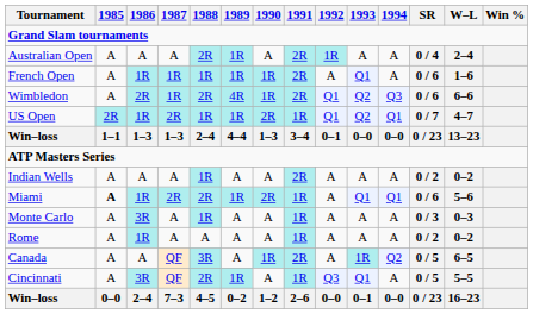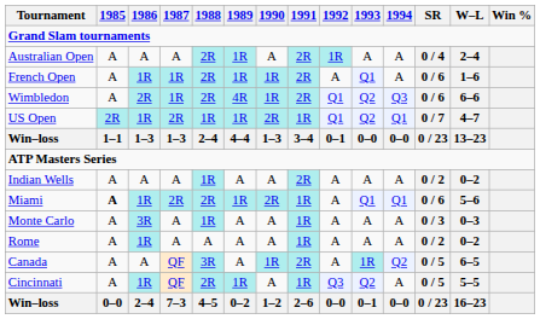 <table class=wikitable style=text-align:center>
 <tr>
 <th>Tournament</th>
 <th><a href='#'>1985</a></th>
 <th><a href='#'>1986</a></th>
 <th><a href='#'>1987</a></th>
 <th><a href='#'>1988</a></th>
 <th><a href='#'>1989</a></th>
 <th><a href='#'>1990</a></th>
 <th><a href='#'>1991</a></th>
 <th><a href='#'>1992</a></th>
 <th><a href='#'>1993</a></th>
 <th><a href='#'>1994</a></th>
 <th>SR</th>
 <th>W–L</th>
 <th>Win %</th>
 </tr>
 <tr>
 <td colspan=25 style=text-align:left><a href='#'><strong>Grand Slam tournaments</strong></a></td>
 </tr>
 <tr>
 <td align=left><a href='#'>Australian Open</a></td>
 <td>A</td>
 <td>A</td>
 <td>A</td>
 <td style=background:#afeeee><a href='#'>2R</a></td>
 <td style=background:#afeeee><a href='#'>1R</a></td>
 <td>A</td>
 <td style=background:#afeeee><a href='#'>2R</a></td>
 <td style=background:#afeeee><a href='#'>1R</a></td>
 <td>A</td>
 <td>A</td>
 <th>0 / 4</th>
 <th>2–4</th>
 <th></th>
 </tr>
 <tr>
 <td align=left><a href='#'>French Open</a></td>
 <td>A</td>
 <td style=background:#afeeee><a href='#'>1R</a></td>
 <td style=background:#afeeee><a href='#'>1R</a></td>
-<td style=background:#afeeee><a href='#'>1R</a></td>
+<td style=background:#afeeee><a href='#'>2R</a></td>
 <td style=background:#afeeee><a href='#'>1R</a></td>
 <td style=background:#afeeee><a href='#'>1R</a></td>
 <td style=background:#afeeee><a href='#'>2R</a></td>
 <td>A</td>
 <td style=background:#ecf2ff><a href='#'>Q1</a></td>
 <td>A</td>
 <th>0 / 6</th>
 <th>1–6</th>
 <th></th>
 </tr>
 <tr>
 <td align=left><a href='#'>Wimbledon</a></td>
 <td>A</td>
 <td style=background:#afeeee><a href='#'>2R</a></td>
 <td style=background:#afeeee><a href='#'>1R</a></td>
 <td style=background:#afeeee><a href='#'>2R</a></td>
 <td style=background:#afeeee><a href='#'>4R</a></td>
 <td style=background:#afeeee><a href='#'>1R</a></td>
 <td style=background:#afeeee><a href='#'>2R</a></td>
 <td style=background:#ecf2ff><a href='#'>Q1</a></td>
 <td style=background:#ecf2ff><a href='#'>Q2</a></td>
 <td style=background:#ecf2ff><a href='#'>Q3</a></td>
 <th>0 / 6</th>
 <th>6–6</th>
 <th></th>
 </tr>
 <tr>
 <td align=left><a href='#'>US Open</a></td>
 <td style=background:#afeeee><a href='#'>2R</a></td>
 <td style=background:#afeeee><a href='#'>1R</a></td>
 <td style=background:#afeeee><a href='#'>2R</a></td>
 <td style=background:#afeeee><a href='#'>1R</a></td>
 <td style=background:#afeeee><a href='#'>1R</a></td>
 <td style=background:#afeeee><a href='#'>2R</a></td>
 <td style=background:#afeeee><a href='#'>1R</a></td>
 <td style=background:#ecf2ff><a href='#'>Q1</a></td>
 <td style=background:#ecf2ff><a href='#'>Q2</a></td>
 <td style=background:#ecf2ff><a href='#'>Q1</a></td>
 <th>0 / 7</th>
 <th>4–7</th>
 <th></th>
 </tr>
 <tr>
 <th style=text-align:left>Win–loss</th>
 <th>1–1</th>
 <th>1–3</th>
 <th>1–3</th>
 <th>2–4</th>
 <th>4–4</th>
 <th>1–3</th>
 <th>3–4</th>
 <th>0–1</th>
 <th>0–0</th>
 <th>0–0</th>
 <th>0 / 23</th>
 <th>13–23</th>
 <th></th>
 </tr>
 <tr>
 <td colspan=23 align=left><strong>ATP Masters Series</strong></td>
 </tr>
 <tr>
 <td align=left><a href='#'>Indian Wells</a></td>
 <td>A</td>
 <td>A</td>
 <td>A</td>
 <td bgcolor=afeeee><a href='#'>1R</a></td>
 <td>A</td>
 <td>A</td>
 <td bgcolor=afeeee><a href='#'>2R</a></td>
 <td>A</td>
 <td>A</td>
 <td>A</td>
 <th>0 / 2</th>
 <th>0–2</th>
 <th></th>
 </tr>
 <tr>
 <td align=left><a href='#'>Miami</a></td>
 <td><strong>A</strong></td>
 <td bgcolor=afeeee><a href='#'>1R</a></td>
 <td bgcolor=afeeee><a href='#'>2R</a></td>
 <td bgcolor=afeeee><a href='#'>2R</a></td>
 <td bgcolor=afeeee><a href='#'>1R</a></td>
 <td bgcolor=afeeee><a href='#'>2R</a></td>
 <td bgcolor=afeeee><a href='#'>1R</a></td>
 <td>A</td>
 <td bgcolor=ecf2ff><a href='#'>Q1</a></td>
 <td bgcolor=ecf2ff><a href='#'>Q1</a></td>
 <th>0 / 6</th>
 <th>5–6</th>
 <th></th>
 </tr>
 <tr>
 <td align=left><a href='#'>Monte Carlo</a></td>
 <td>A</td>
 <td bgcolor=afeeee><a href='#'>3R</a></td>
 <td>A</td>
 <td bgcolor=afeeee><a href='#'>1R</a></td>
 <td>A</td>
 <td>A</td>
 <td bgcolor=afeeee><a href='#'>1R</a></td>
 <td>A</td>
 <td>A</td>
 <td>A</td>
 <th>0 / 3</th>
 <th>0–3</th>
 <th></th>
 </tr>
 <tr>
 <td align=left><a href='#'>Rome</a></td>
 <td>A</td>
 <td bgcolor=afeeee><a href='#'>1R</a></td>
 <td>A</td>
 <td>A</td>
 <td>A</td>
 <td>A</td>
 <td bgcolor=afeeee><a href='#'>1R</a></td>
 <td>A</td>
 <td>A</td>
 <td>A</td>
 <th>0 / 2</th>
 <th>0–2</th>
 <th></th>
 </tr>
 <tr>
 <td align=left><a href='#'>Canada</a></td>
 <td>A</td>
 <td>A</td>
 <td bgcolor=ffebcd><a href='#'>QF</a></td>
 <td bgcolor=afeeee><a href='#'>3R</a></td>
 <td>A</td>
 <td bgcolor=afeeee><a href='#'>1R</a></td>
 <td bgcolor=afeeee><a href='#'>2R</a></td>
 <td>A</td>
 <td bgcolor=afeeee><a href='#'>1R</a></td>
 <td bgcolor=ecf2ff><a href='#'>Q2</a></td>
 <th>0 / 5</th>
 <th>6–5</th>
 <th></th>
 </tr>
 <tr>
 <td align=left><a href='#'>Cincinnati</a></td>
 <td>A</td>
-<td bgcolor=afeeee><a href='#'>3R</a></td>
+<td bgcolor=afeeee><a href='#'>1R</a></td>
 <td bgcolor=ffebcd><a href='#'>QF</a></td>
 <td bgcolor=afeeee><a href='#'>2R</a></td>
 <td bgcolor=afeeee><a href='#'>1R</a></td>
 <td>A</td>
 <td bgcolor=afeeee><a href='#'>1R</a></td>
 <td bgcolor=ecf2ff><a href='#'>Q3</a></td>
-<td bgcolor=ecf2ff><a href='#'>Q1</a></td>
+<td bgcolor=ecf2ff><a href='#'>Q2</a></td>
 <td>A</td>
 <th>0 / 5</th>
 <th>5–5</th>
 <th></th>
 </tr>
 <tr>
 <th style=text-align:left>Win–loss</th>
 <th>0–0</th>
 <th>2–4</th>
 <th>7–3</th>
 <th>4–5</th>
 <th>0–2</th>
 <th>1–2</th>
 <th>2–6</th>
 <th>0–0</th>
 <th>0–1</th>
 <th>0–0</th>
 <th>0 / 23</th>
 <th>16–23</th>
 <th></th>
 </tr>
 </table>
